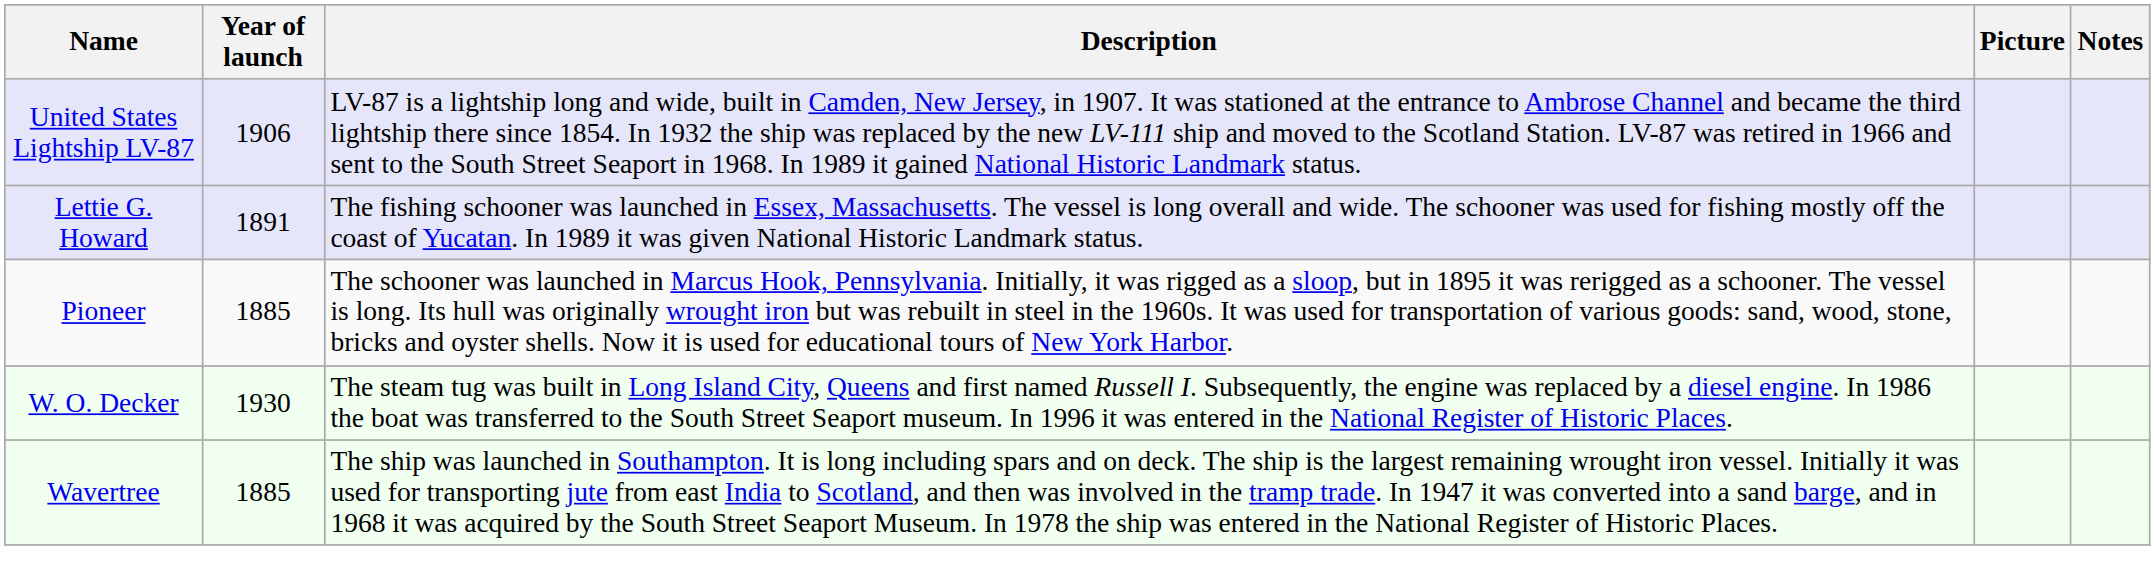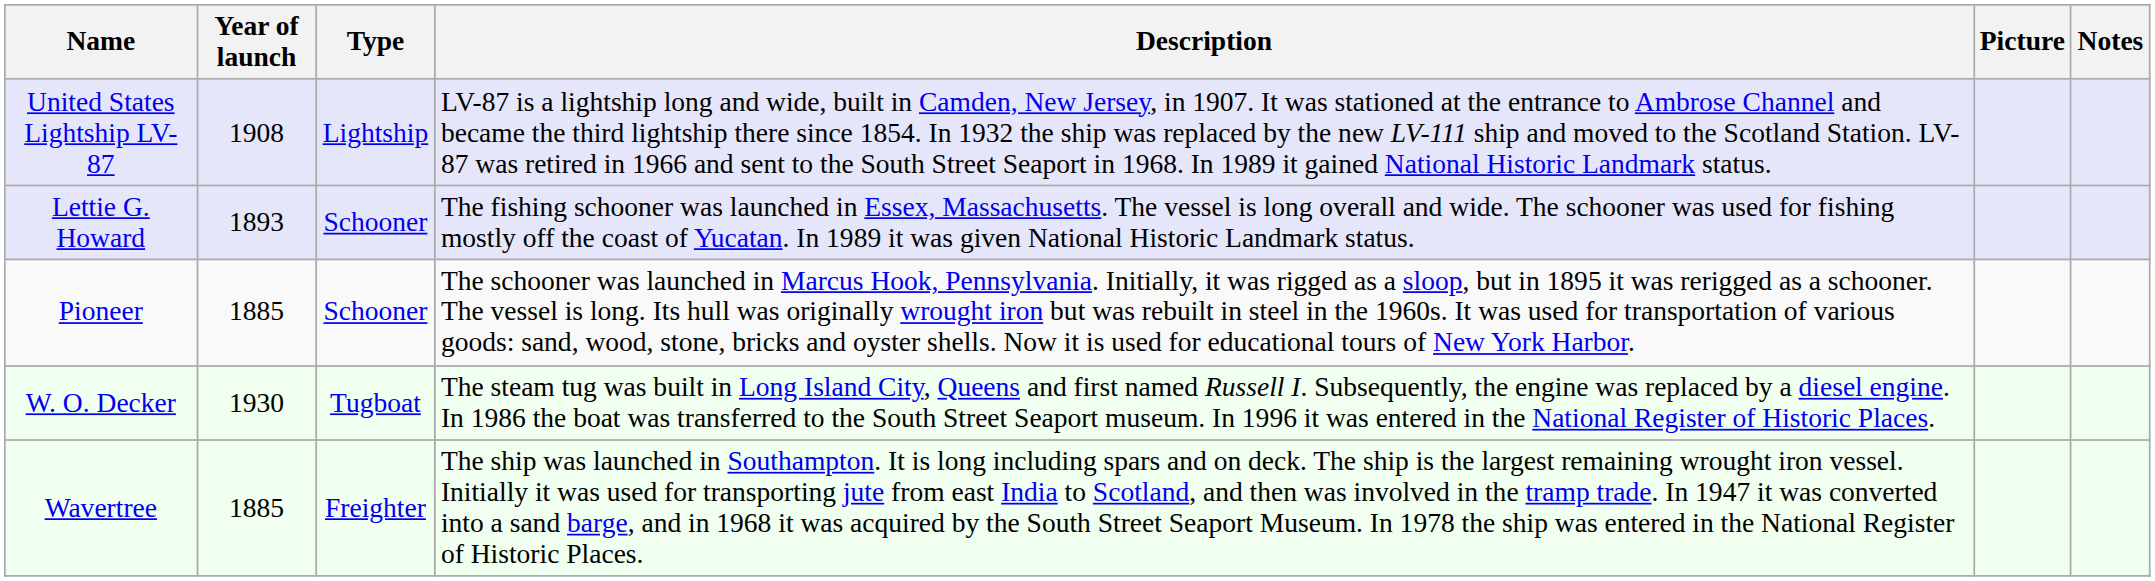 <table Class = "sortable wikitable" style = "text-align: center;">
 <tr>
 <th>Name</th>
 <th>Year of launch</th>
+<th>Type</th>
 <th>Description</th>
 <th>Picture</th>
 <th>Notes</th>
 </tr>
 <tr style = "background: Lavender">
 <td><a href='#'>United States Lightship LV-87</a></td>
-<td>1906</td>
+<td>1908</td>
+<td><a href='#'>Lightship</a></td>
 <td style = "text-align: left;">LV-87 is a lightship  long and  wide, built in <a href='#'>Camden, New Jersey</a>, in 1907. It was stationed at the entrance to <a href='#'>Ambrose Channel</a> and became the third lightship there since 1854. In 1932 the ship was replaced by the new <em>LV-111</em> ship and moved to the Scotland Station. LV-87 was retired in 1966 and sent to the South Street Seaport in 1968. In 1989 it gained <a href='#'>National Historic Landmark</a> status.</td>
 <td></td>
 <td></td>
 </tr>
 <tr style = "background: Lavender">
 <td><a href='#'>Lettie G. Howard</a></td>
-<td>1891</td>
+<td>1893</td>
+<td><a href='#'>Schooner</a></td>
 <td style = "text-align: left;">The fishing schooner was launched in  <a href='#'>Essex, Massachusetts</a>. The vessel is  long overall and  wide. The schooner was used for fishing mostly off the coast of <a href='#'>Yucatan</a>. In 1989 it was given National Historic Landmark status.</td>
 <td></td>
 <td></td>
 </tr>
 <tr>
 <td><a href='#'>Pioneer</a></td>
 <td>1885</td>
+<td><a href='#'>Schooner</a></td>
 <td Style = "text-align: left;">The schooner was launched in <a href='#'>Marcus Hook, Pennsylvania</a>. Initially, it was rigged as a <a href='#'>sloop</a>, but in 1895 it was rerigged as a schooner. The vessel is  long. Its hull was originally <a href='#'>wrought iron</a> but was rebuilt in steel in the 1960s. It was used for transportation of various goods: sand, wood, stone, bricks and oyster shells. Now it is used for educational tours of <a href='#'>New York Harbor</a>.</td>
 <td></td>
 <td></td>
 </tr>
 <tr style = "background: Honeydew">
 <td><a href='#'>W. O. Decker</a></td>
 <td>1930</td>
+<td><a href='#'>Tugboat</a></td>
 <td style = "text-align: left">The  steam tug was built in <a href='#'>Long Island City</a>, <a href='#'>Queens</a> and first named <em> Russell I</em>. Subsequently, the engine was replaced by a  <a href='#'>diesel engine</a>. In 1986 the boat was transferred to the South Street Seaport museum. In 1996 it was entered in the <a href='#'>National Register of Historic Places</a>.</td>
 <td></td>
 <td></td>
 </tr>
 <tr style = "background: Honeydew">
 <td><a href='#'>Wavertree</a></td>
 <td>1885</td>
+<td><a href='#'>Freighter</a></td>
 <td style = "text-align: left">The ship was launched in <a href='#'>Southampton</a>. It is  long including spars and  on deck. The ship is the largest remaining wrought iron vessel. Initially it was used for transporting <a href='#'>jute</a> from east <a href='#'>India</a> to <a href='#'>Scotland</a>, and then was involved in the <a href='#'>tramp trade</a>. In 1947 it was converted into a sand <a href='#'>barge</a>, and in 1968 it was acquired by the South Street Seaport Museum. In 1978 the ship was entered in the National Register of Historic Places.</td>
 <td></td>
 <td></td>
 </tr>
 </table>
